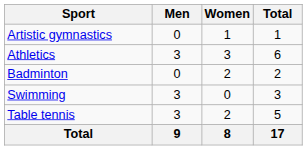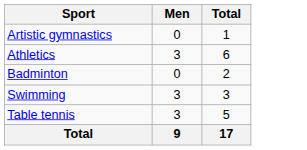 <table class="wikitable sortable" style="text-align:center;">
 <tr>
 <th width="180">Sport</th>
 <th width="55">Men</th>
-<th width="55">Women</th>
 <th width="55">Total</th>
 </tr>
 <tr>
 <td align="left"><a href='#'>Artistic gymnastics</a></td>
 <td>0</td>
 <td>1</td>
-<td>1</td>
 </tr>
 <tr>
 <td align="left"><a href='#'>Athletics</a></td>
-<td>3</td>
 <td>3</td>
 <td>6</td>
 </tr>
 <tr>
 <td align="left"><a href='#'>Badminton</a></td>
 <td>0</td>
 <td>2</td>
-<td>2</td>
 </tr>
 <tr>
 <td align="left"><a href='#'>Swimming</a></td>
 <td>3</td>
-<td>0</td>
 <td>3</td>
 </tr>
 <tr>
 <td align="left"><a href='#'>Table tennis</a></td>
 <td>3</td>
-<td>2</td>
 <td>5</td>
 </tr>
 <tr>
 <th align="left">Total</th>
 <th>9</th>
-<th>8</th>
 <th>17</th>
 </tr>
 </table>
